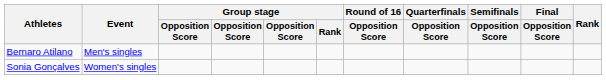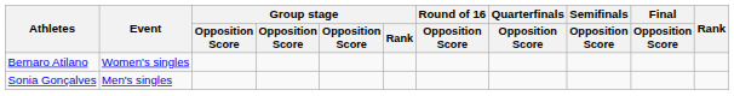 <table class="wikitable" style="font-size:90%">
 <tr>
 <th rowspan="2">Athletes</th>
 <th rowspan="2">Event</th>
 <th colspan="4">Group stage</th>
 <th>Round of 16</th>
 <th>Quarterfinals</th>
 <th>Semifinals</th>
 <th>Final</th>
 <th rowspan="2">Rank</th>
 </tr>
 <tr style="font-size:95%">
 <th>Opposition<br>Score</th>
 <th>Opposition<br>Score</th>
 <th>Opposition<br>Score</th>
 <th>Rank</th>
 <th>Opposition<br>Score</th>
 <th>Opposition<br>Score</th>
 <th>Opposition<br>Score</th>
 <th>Opposition<br>Score</th>
 </tr>
 <tr align="center">
 <td align="left"><a href='#'>Bernaro Atilano</a></td>
-<td align="left"><a href='#'>Men's singles</a></td>
+<td align="left"><a href='#'>Women's singles</a></td>
 <td><br></td>
 <td><br></td>
 <td><br></td>
 <td></td>
 <td></td>
 <td></td>
 <td></td>
 <td></td>
 <td></td>
 </tr>
 <tr align="center">
 <td align="left"><a href='#'>Sonia Gonçalves</a></td>
-<td align="left"><a href='#'>Women's singles</a></td>
+<td align="left"><a href='#'>Men's singles</a></td>
 <td><br></td>
 <td><br></td>
 <td><br></td>
 <td></td>
 <td></td>
 <td></td>
 <td></td>
 <td></td>
 <td></td>
 </tr>
 </table>
